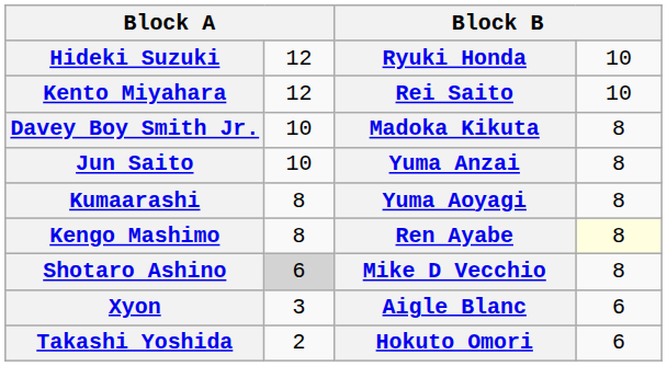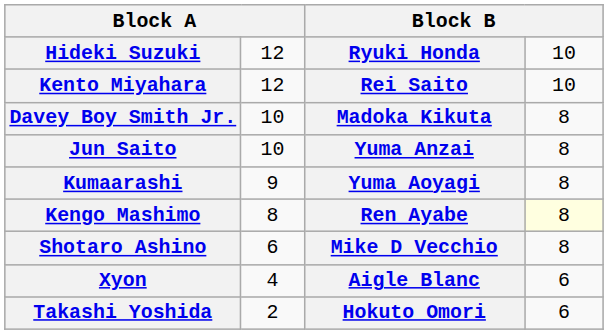 <table class="wikitable" style="margin: 1em auto 1em auto;text-align:center">
 <tr>
 <th colspan="2" style="width:50%">Block A</th>
 <th colspan="2" style="width:50%">Block B</th>
 </tr>
 <tr>
 <th><a href='#'>Hideki Suzuki</a></th>
 <td style="width:35px">12</td>
 <th><a href='#'>Ryuki Honda</a></th>
 <td style="width:35px">10</td>
 </tr>
 <tr>
 <th><a href='#'>Kento Miyahara</a></th>
 <td>12</td>
 <th><a href='#'>Rei Saito</a></th>
 <td>10</td>
 </tr>
 <tr>
 <th><a href='#'>Davey Boy Smith Jr.</a></th>
 <td>10</td>
 <th><a href='#'>Madoka Kikuta</a></th>
 <td>8</td>
 </tr>
 <tr>
 <th><a href='#'>Jun Saito</a></th>
 <td>10</td>
 <th><a href='#'>Yuma Anzai</a></th>
 <td>8</td>
 </tr>
 <tr>
 <th><a href='#'>Kumaarashi</a></th>
-<td>8</td>
+<td>9</td>
 <th><a href='#'>Yuma Aoyagi</a></th>
 <td>8</td>
 </tr>
 <tr>
 <th><a href='#'>Kengo Mashimo</a></th>
 <td>8</td>
 <th><a href='#'>Ren Ayabe</a></th>
 <td style="background: lightyellow;">8</td>
 </tr>
 <tr>
 <th><a href='#'>Shotaro Ashino</a></th>
-<td style="background: lightgrey;">6</td>
+<td>6</td>
 <th><a href='#'>Mike D Vecchio</a></th>
 <td>8</td>
 </tr>
 <tr>
 <th><a href='#'>Xyon</a></th>
-<td>3</td>
+<td>4</td>
 <th><a href='#'>Aigle Blanc</a></th>
 <td>6</td>
 </tr>
 <tr>
 <th><a href='#'>Takashi Yoshida</a></th>
 <td>2</td>
 <th><a href='#'>Hokuto Omori</a></th>
 <td>6</td>
 </tr>
 </table>
